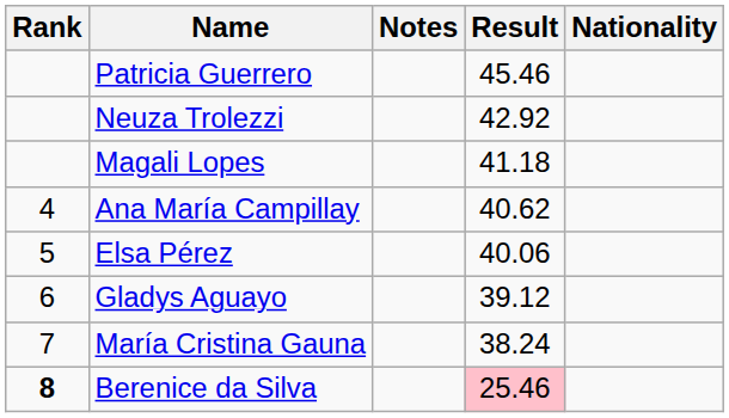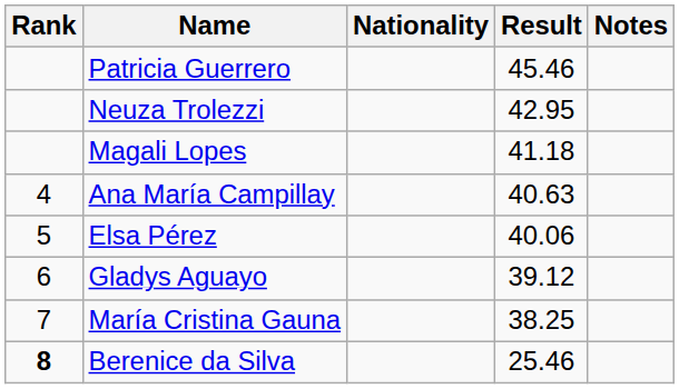 <table class="wikitable sortable" style="text-align:center">
 <tr>
 <th>Rank</th>
 <th>Name</th>
+<th>Nationality</th>
+<th>Result</th>
 <th>Notes</th>
-<th>Result</th>
-<th>Nationality</th>
 </tr>
 <tr>
 <td></td>
 <td align=left><a href='#'>Patricia Guerrero</a></td>
+<td align=left></td>
+<td>45.46</td>
 <td></td>
-<td>45.46</td>
-<td align=left></td>
 </tr>
 <tr>
 <td></td>
 <td align=left><a href='#'>Neuza Trolezzi</a></td>
+<td align=left></td>
+<td>42.95</td>
 <td></td>
-<td>42.92</td>
-<td align=left></td>
 </tr>
 <tr>
 <td></td>
 <td align=left><a href='#'>Magali Lopes</a></td>
+<td align=left></td>
+<td>41.18</td>
 <td></td>
-<td>41.18</td>
-<td align=left></td>
 </tr>
 <tr>
 <td>4</td>
 <td align=left><a href='#'>Ana María Campillay</a></td>
+<td align=left></td>
+<td>40.63</td>
 <td></td>
-<td>40.62</td>
-<td align=left></td>
 </tr>
 <tr>
 <td>5</td>
 <td align=left><a href='#'>Elsa Pérez</a></td>
+<td align=left></td>
+<td>40.06</td>
 <td></td>
-<td>40.06</td>
-<td align=left></td>
 </tr>
 <tr>
 <td>6</td>
 <td align=left><a href='#'>Gladys Aguayo</a></td>
+<td align=left></td>
+<td>39.12</td>
 <td></td>
-<td>39.12</td>
-<td align=left></td>
 </tr>
 <tr>
 <td>7</td>
 <td align=left><a href='#'>María Cristina Gauna</a></td>
+<td align=left></td>
+<td>38.25</td>
 <td></td>
-<td>38.24</td>
-<td align=left></td>
 </tr>
 <tr>
 <td><strong>8</strong></td>
 <td align=left><a href='#'>Berenice da Silva</a></td>
+<td align=left></td>
+<td>25.46</td>
 <td></td>
-<td style="background: pink;">25.46</td>
-<td align=left></td>
 </tr>
 </table>
